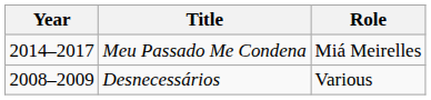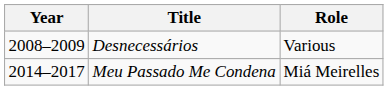 <table class="wikitable">
 <tr>
 <th>Year</th>
 <th>Title</th>
 <th>Role</th>
 </tr>
 <tr>
+<td>2008–2009</td>
+<td><em>Desnecessários</em></td>
+<td>Various</td>
+</tr>
+<tr>
 <td>2014–2017</td>
 <td><em>Meu Passado Me Condena</em></td>
 <td>Miá Meirelles</td>
 </tr>
-<tr>
-<td>2008–2009</td>
-<td><em>Desnecessários</em></td>
-<td>Various</td>
-</tr>
 </table>
